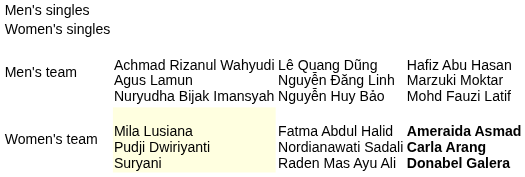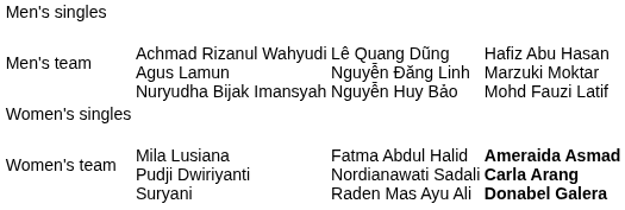 <table>
 <tr>
 <td>Men's singles</td>
-<td></td>
-<td></td>
-<td></td>
-</tr>
-<tr>
-<td>Women's singles</td>
 <td></td>
 <td></td>
 <td></td>
 </tr>
 <tr>
 <td>Men's team</td>
 <td nowrap=true><br>Achmad Rizanul Wahyudi<br>Agus Lamun<br>Nuryudha Bijak Imansyah</td>
 <td><br>Lê Quang Dũng<br>Nguyễn Đăng Linh<br>Nguyễn Huy Bảo</td>
 <td><br>Hafiz Abu Hasan<br>Marzuki Moktar<br>Mohd Fauzi Latif</td>
 </tr>
 <tr>
+<td>Women's singles</td>
+<td></td>
+<td></td>
+<td></td>
+</tr>
+<tr>
 <td>Women's team</td>
-<td style="background: lightyellow;"><br>Mila Lusiana<br>Pudji Dwiriyanti<br>Suryani</td>
+<td><br>Mila Lusiana<br>Pudji Dwiriyanti<br>Suryani</td>
 <td nowrap=true><br>Fatma Abdul Halid<br>Nordianawati Sadali<br>Raden Mas Ayu Ali</td>
 <td nowrap=true><strong><br>Ameraida Asmad<br>Carla Arang<br>Donabel Galera</strong></td>
 </tr>
 </table>
